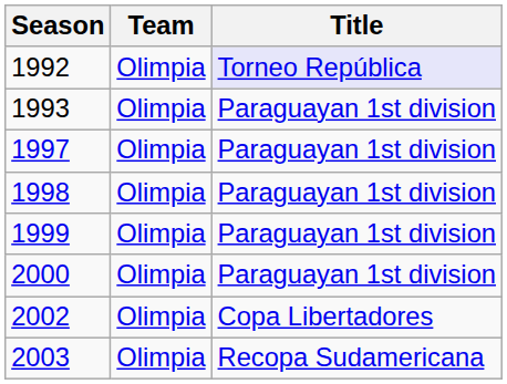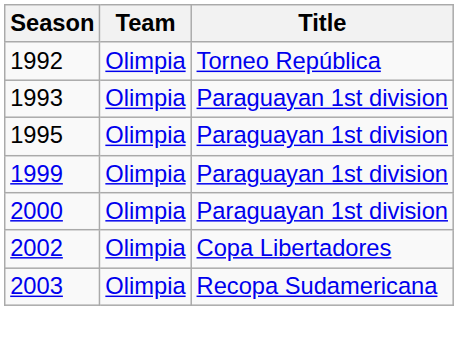 <table class="wikitable">
 <tr>
 <th>Season</th>
 <th>Team</th>
 <th>Title</th>
 </tr>
 <tr>
 <td>1992</td>
 <td><a href='#'>Olimpia</a></td>
-<td style="background: lavender;"><a href='#'>Torneo República</a></td>
+<td><a href='#'>Torneo República</a></td>
 </tr>
 <tr>
 <td>1993</td>
 <td><a href='#'>Olimpia</a></td>
 <td><a href='#'>Paraguayan 1st division</a></td>
 </tr>
 <tr>
-<td><a href='#'>1997</a></td>
-<td><a href='#'>Olimpia</a></td>
-<td><a href='#'>Paraguayan 1st division</a></td>
-</tr>
-<tr>
-<td><a href='#'>1998</a></td>
+<td>1995</td>
 <td><a href='#'>Olimpia</a></td>
 <td><a href='#'>Paraguayan 1st division</a></td>
 </tr>
 <tr>
 <td><a href='#'>1999</a></td>
 <td><a href='#'>Olimpia</a></td>
 <td><a href='#'>Paraguayan 1st division</a></td>
 </tr>
 <tr>
 <td><a href='#'>2000</a></td>
 <td><a href='#'>Olimpia</a></td>
 <td><a href='#'>Paraguayan 1st division</a></td>
 </tr>
 <tr>
 <td><a href='#'>2002</a></td>
 <td><a href='#'>Olimpia</a></td>
 <td><a href='#'>Copa Libertadores</a></td>
 </tr>
 <tr>
 <td><a href='#'>2003</a></td>
 <td><a href='#'>Olimpia</a></td>
 <td><a href='#'>Recopa Sudamericana</a></td>
 </tr>
 </table>
